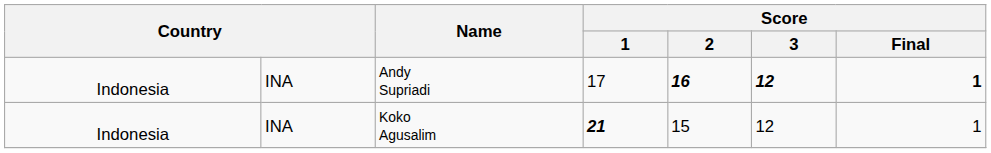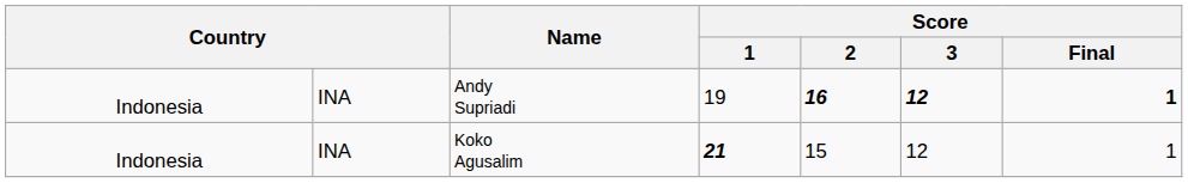 <table class="wikitable" style="font-size: 95%;" width=45%>
 <tr>
 <th rowspan=2; colspan=2>Country</th>
 <th rowspan=2>Name</th>
 <th colspan=4>Score</th>
 </tr>
 <tr>
 <th>1</th>
 <th>2</th>
 <th>3</th>
 <th>Final</th>
 </tr>
 <tr>
 <td align="center"><br>Indonesia</td>
 <td>INA</td>
 <td><small>Andy<br>Supriadi</small></td>
-<td>17</td>
+<td>19</td>
 <td><strong><em>16</em></strong></td>
 <td><strong><em>12</em></strong></td>
 <td align="right"><strong>1</strong></td>
 </tr>
 <tr>
 <td align="center"><br>Indonesia</td>
 <td>INA</td>
 <td><small>Koko<br>Agusalim</small></td>
 <td><strong><em>21</em></strong></td>
 <td>15</td>
 <td>12</td>
 <td align="right">1</td>
 </tr>
 <tr>
 </tr>
 </table>
